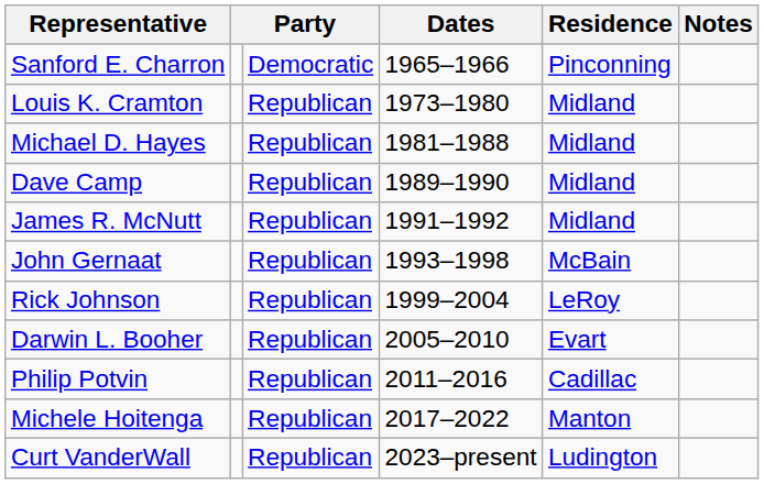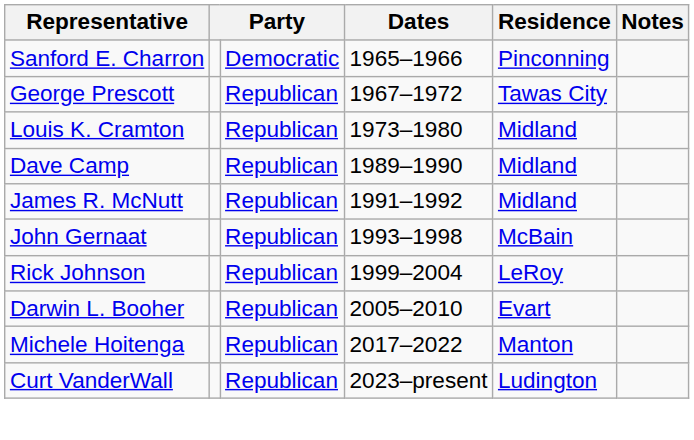 <table class=wikitable>
 <tr valign=bottom>
 <th>Representative</th>
 <th colspan="2">Party</th>
 <th>Dates</th>
 <th>Residence</th>
 <th>Notes</th>
 </tr>
 <tr>
 <td><a href='#'>Sanford E. Charron</a></td>
 <td bgcolor=></td>
 <td><a href='#'>Democratic</a></td>
 <td>1965–1966</td>
 <td><a href='#'>Pinconning</a></td>
 <td></td>
 </tr>
 <tr>
+<td><a href='#'>George Prescott</a></td>
+<td bgcolor=></td>
+<td><a href='#'>Republican</a></td>
+<td>1967–1972</td>
+<td><a href='#'>Tawas City</a></td>
+<td></td>
+</tr>
+<tr>
 <td><a href='#'>Louis K. Cramton</a></td>
 <td bgcolor=></td>
 <td><a href='#'>Republican</a></td>
 <td>1973–1980</td>
-<td><a href='#'>Midland</a></td>
-<td></td>
-</tr>
-<tr>
-<td><a href='#'>Michael D. Hayes</a></td>
-<td bgcolor=></td>
-<td><a href='#'>Republican</a></td>
-<td>1981–1988</td>
 <td><a href='#'>Midland</a></td>
 <td></td>
 </tr>
 <tr>
 <td><a href='#'>Dave Camp</a></td>
 <td bgcolor=></td>
 <td><a href='#'>Republican</a></td>
 <td>1989–1990</td>
 <td><a href='#'>Midland</a></td>
 <td></td>
 </tr>
 <tr>
 <td><a href='#'>James R. McNutt</a></td>
 <td bgcolor=></td>
 <td><a href='#'>Republican</a></td>
 <td>1991–1992</td>
 <td><a href='#'>Midland</a></td>
 <td></td>
 </tr>
 <tr>
 <td><a href='#'>John Gernaat</a></td>
 <td bgcolor=></td>
 <td><a href='#'>Republican</a></td>
 <td>1993–1998</td>
 <td><a href='#'>McBain</a></td>
 <td></td>
 </tr>
 <tr>
 <td><a href='#'>Rick Johnson</a></td>
 <td bgcolor=></td>
 <td><a href='#'>Republican</a></td>
 <td>1999–2004</td>
 <td><a href='#'>LeRoy</a></td>
 <td></td>
 </tr>
 <tr>
 <td><a href='#'>Darwin L. Booher</a></td>
 <td bgcolor=></td>
 <td><a href='#'>Republican</a></td>
 <td>2005–2010</td>
 <td><a href='#'>Evart</a></td>
 <td></td>
 </tr>
 <tr>
-<td><a href='#'>Philip Potvin</a></td>
-<td bgcolor=></td>
-<td><a href='#'>Republican</a></td>
-<td>2011–2016</td>
-<td><a href='#'>Cadillac</a></td>
-<td></td>
-</tr>
-<tr>
 <td><a href='#'>Michele Hoitenga</a></td>
 <td bgcolor=></td>
 <td><a href='#'>Republican</a></td>
 <td>2017–2022</td>
 <td><a href='#'>Manton</a></td>
 <td></td>
 </tr>
 <tr>
 <td><a href='#'>Curt VanderWall</a></td>
 <td bgcolor=></td>
 <td><a href='#'>Republican</a></td>
 <td>2023–present</td>
 <td><a href='#'>Ludington</a></td>
 <td></td>
 </tr>
 </table>
